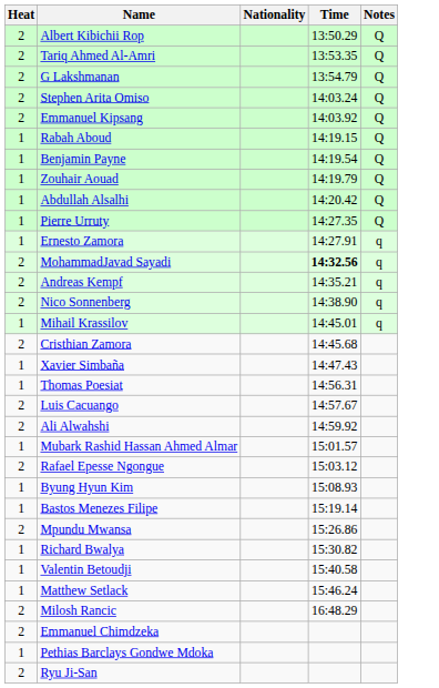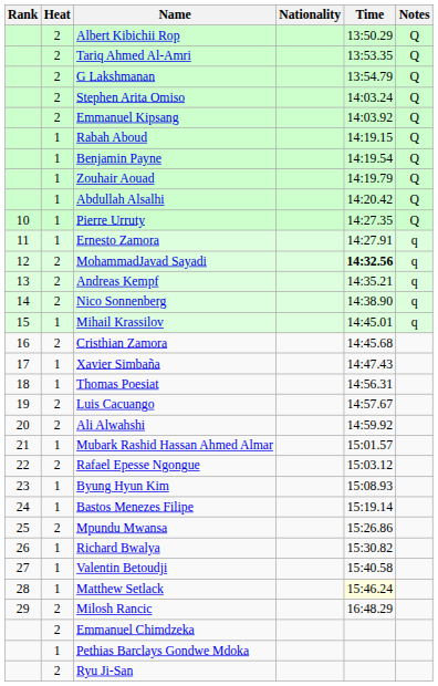 <table class="wikitable sortable" style="text-align:center">
 <tr>
+<th>Rank</th>
 <th>Heat</th>
 <th>Name</th>
 <th>Nationality</th>
 <th>Time</th>
 <th>Notes</th>
 </tr>
 <tr bgcolor=ccffcc>
+<td></td>
 <td>2</td>
 <td align=left><a href='#'>Albert Kibichii Rop</a></td>
 <td align=left></td>
 <td>13:50.29</td>
 <td>Q</td>
 </tr>
 <tr bgcolor=ccffcc>
+<td></td>
 <td>2</td>
 <td align=left><a href='#'>Tariq Ahmed Al-Amri</a></td>
 <td align=left></td>
 <td>13:53.35</td>
 <td>Q</td>
 </tr>
 <tr bgcolor=ccffcc>
+<td></td>
 <td>2</td>
 <td align=left><a href='#'>G Lakshmanan</a></td>
 <td align=left></td>
 <td>13:54.79</td>
 <td>Q</td>
 </tr>
 <tr bgcolor=ccffcc>
+<td></td>
 <td>2</td>
 <td align=left><a href='#'>Stephen Arita Omiso</a></td>
 <td align=left></td>
 <td>14:03.24</td>
 <td>Q</td>
 </tr>
 <tr bgcolor=ccffcc>
+<td></td>
 <td>2</td>
 <td align=left><a href='#'>Emmanuel Kipsang</a></td>
 <td align=left></td>
 <td>14:03.92</td>
 <td>Q</td>
 </tr>
 <tr bgcolor=ccffcc>
+<td></td>
 <td>1</td>
 <td align=left><a href='#'>Rabah Aboud</a></td>
 <td align=left></td>
 <td>14:19.15</td>
 <td>Q</td>
 </tr>
 <tr bgcolor=ccffcc>
+<td></td>
 <td>1</td>
 <td align=left><a href='#'>Benjamin Payne</a></td>
 <td align=left></td>
 <td>14:19.54</td>
 <td>Q</td>
 </tr>
 <tr bgcolor=ccffcc>
+<td></td>
 <td>1</td>
 <td align=left><a href='#'>Zouhair Aouad</a></td>
 <td align=left></td>
 <td>14:19.79</td>
 <td>Q</td>
 </tr>
 <tr bgcolor=ccffcc>
+<td></td>
 <td>1</td>
 <td align=left><a href='#'>Abdullah Alsalhi</a></td>
 <td align=left></td>
 <td>14:20.42</td>
 <td>Q</td>
 </tr>
 <tr bgcolor=ccffcc>
+<td>10</td>
 <td>1</td>
 <td align=left><a href='#'>Pierre Urruty</a></td>
 <td align=left></td>
 <td>14:27.35</td>
 <td>Q</td>
 </tr>
 <tr bgcolor=ddffdd>
+<td>11</td>
 <td>1</td>
 <td align=left><a href='#'>Ernesto Zamora</a></td>
 <td align=left></td>
 <td>14:27.91</td>
 <td>q</td>
 </tr>
 <tr bgcolor=ddffdd>
+<td>12</td>
 <td>2</td>
 <td align=left><a href='#'>MohammadJavad Sayadi</a></td>
 <td align=left></td>
 <td><strong>14:32.56</strong></td>
 <td>q</td>
 </tr>
 <tr bgcolor=ddffdd>
+<td>13</td>
 <td>2</td>
 <td align=left><a href='#'>Andreas Kempf</a></td>
 <td align=left></td>
 <td>14:35.21</td>
 <td>q</td>
 </tr>
 <tr bgcolor=ddffdd>
+<td>14</td>
 <td>2</td>
 <td align=left><a href='#'>Nico Sonnenberg</a></td>
 <td align=left></td>
 <td>14:38.90</td>
 <td>q</td>
 </tr>
 <tr bgcolor=ddffdd>
+<td>15</td>
 <td>1</td>
 <td align=left><a href='#'>Mihail Krassilov</a></td>
 <td align=left></td>
 <td>14:45.01</td>
 <td>q</td>
 </tr>
 <tr>
+<td>16</td>
 <td>2</td>
 <td align=left><a href='#'>Cristhian Zamora</a></td>
 <td align=left></td>
 <td>14:45.68</td>
 <td></td>
 </tr>
 <tr>
+<td>17</td>
 <td>1</td>
 <td align=left><a href='#'>Xavier Simbaña</a></td>
 <td align=left></td>
 <td>14:47.43</td>
 <td></td>
 </tr>
 <tr>
+<td>18</td>
 <td>1</td>
 <td align=left><a href='#'>Thomas Poesiat</a></td>
 <td align=left></td>
 <td>14:56.31</td>
 <td></td>
 </tr>
 <tr>
+<td>19</td>
 <td>2</td>
 <td align=left><a href='#'>Luis Cacuango</a></td>
 <td align=left></td>
 <td>14:57.67</td>
 <td></td>
 </tr>
 <tr>
+<td>20</td>
 <td>2</td>
 <td align=left><a href='#'>Ali Alwahshi</a></td>
 <td align=left></td>
 <td>14:59.92</td>
 <td></td>
 </tr>
 <tr>
+<td>21</td>
 <td>1</td>
 <td align=left><a href='#'>Mubark Rashid Hassan Ahmed Almar</a></td>
 <td align=left></td>
 <td>15:01.57</td>
 <td></td>
 </tr>
 <tr>
+<td>22</td>
 <td>2</td>
 <td align=left><a href='#'>Rafael Epesse Ngongue</a></td>
 <td align=left></td>
 <td>15:03.12</td>
 <td></td>
 </tr>
 <tr>
+<td>23</td>
 <td>1</td>
 <td align=left><a href='#'>Byung Hyun Kim</a></td>
 <td align=left></td>
 <td>15:08.93</td>
 <td></td>
 </tr>
 <tr>
+<td>24</td>
 <td>1</td>
 <td align=left><a href='#'>Bastos Menezes Filipe</a></td>
 <td align=left></td>
 <td>15:19.14</td>
 <td></td>
 </tr>
 <tr>
+<td>25</td>
 <td>2</td>
 <td align=left><a href='#'>Mpundu Mwansa</a></td>
 <td align=left></td>
 <td>15:26.86</td>
 <td></td>
 </tr>
 <tr>
+<td>26</td>
 <td>1</td>
 <td align=left><a href='#'>Richard Bwalya</a></td>
 <td align=left></td>
 <td>15:30.82</td>
 <td></td>
 </tr>
 <tr>
+<td>27</td>
 <td>1</td>
 <td align=left><a href='#'>Valentin Betoudji</a></td>
 <td align=left></td>
 <td>15:40.58</td>
 <td></td>
 </tr>
 <tr>
+<td>28</td>
 <td>1</td>
 <td align=left><a href='#'>Matthew Setlack</a></td>
 <td align=left></td>
-<td>15:46.24</td>
+<td style="background: lightyellow;">15:46.24</td>
 <td></td>
 </tr>
 <tr>
+<td>29</td>
 <td>2</td>
 <td align=left><a href='#'>Milosh Rancic</a></td>
 <td align=left></td>
 <td>16:48.29</td>
 <td></td>
 </tr>
 <tr>
+<td></td>
 <td>2</td>
 <td align=left><a href='#'>Emmanuel Chimdzeka</a></td>
 <td align=left></td>
 <td></td>
 <td></td>
 </tr>
 <tr>
+<td></td>
 <td>1</td>
 <td align=left><a href='#'>Pethias Barclays Gondwe Mdoka</a></td>
 <td align=left></td>
 <td></td>
 <td></td>
 </tr>
 <tr>
+<td></td>
 <td>2</td>
 <td align=left><a href='#'>Ryu Ji-San</a></td>
 <td align=left></td>
 <td></td>
 <td></td>
 </tr>
 </table>
